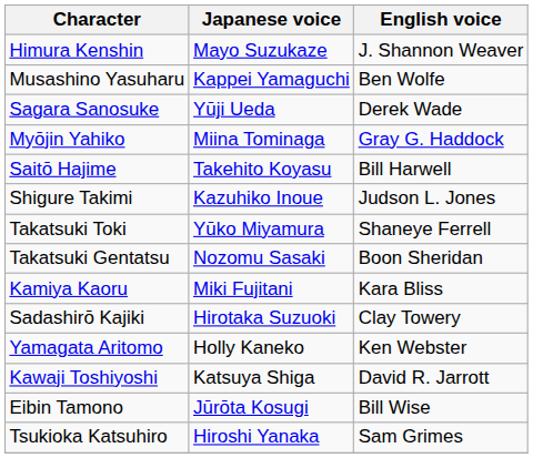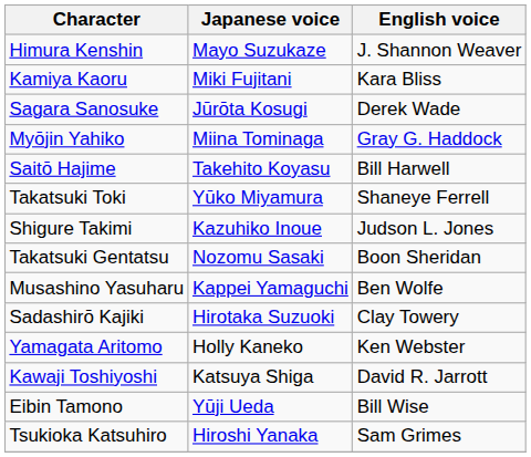 <table class="wikitable">
 <tr>
 <th>Character</th>
 <th>Japanese voice</th>
 <th>English voice</th>
 </tr>
 <tr>
 <td><a href='#'>Himura Kenshin</a></td>
 <td><a href='#'>Mayo Suzukaze</a></td>
 <td>J. Shannon Weaver</td>
 </tr>
 <tr>
-<td>Musashino Yasuharu</td>
-<td><a href='#'>Kappei Yamaguchi</a></td>
-<td>Ben Wolfe</td>
+<td><a href='#'>Kamiya Kaoru</a></td>
+<td><a href='#'>Miki Fujitani</a></td>
+<td>Kara Bliss</td>
 </tr>
 <tr>
 <td><a href='#'>Sagara Sanosuke</a></td>
-<td><a href='#'>Yūji Ueda</a></td>
+<td><a href='#'>Jūrōta Kosugi</a></td>
 <td>Derek Wade</td>
 </tr>
 <tr>
 <td><a href='#'>Myōjin Yahiko</a></td>
 <td><a href='#'>Miina Tominaga</a></td>
 <td><a href='#'>Gray G. Haddock</a></td>
 </tr>
 <tr>
 <td><a href='#'>Saitō Hajime</a></td>
 <td><a href='#'>Takehito Koyasu</a></td>
 <td>Bill Harwell</td>
 </tr>
 <tr>
+<td>Takatsuki Toki</td>
+<td><a href='#'>Yūko Miyamura</a></td>
+<td>Shaneye Ferrell</td>
+</tr>
+<tr>
 <td>Shigure Takimi</td>
 <td><a href='#'>Kazuhiko Inoue</a></td>
 <td>Judson L. Jones</td>
-</tr>
-<tr>
-<td>Takatsuki Toki</td>
-<td><a href='#'>Yūko Miyamura</a></td>
-<td>Shaneye Ferrell</td>
 </tr>
 <tr>
 <td>Takatsuki Gentatsu</td>
 <td><a href='#'>Nozomu Sasaki</a></td>
 <td>Boon Sheridan</td>
 </tr>
 <tr>
-<td><a href='#'>Kamiya Kaoru</a></td>
-<td><a href='#'>Miki Fujitani</a></td>
-<td>Kara Bliss</td>
+<td>Musashino Yasuharu</td>
+<td><a href='#'>Kappei Yamaguchi</a></td>
+<td>Ben Wolfe</td>
 </tr>
 <tr>
 <td>Sadashirō Kajiki</td>
 <td><a href='#'>Hirotaka Suzuoki</a></td>
 <td>Clay Towery</td>
 </tr>
 <tr>
 <td><a href='#'>Yamagata Aritomo</a></td>
 <td>Holly Kaneko</td>
 <td>Ken Webster</td>
 </tr>
 <tr>
 <td><a href='#'>Kawaji Toshiyoshi</a></td>
 <td>Katsuya Shiga</td>
 <td>David R. Jarrott</td>
 </tr>
 <tr>
 <td>Eibin Tamono</td>
-<td><a href='#'>Jūrōta Kosugi</a></td>
+<td><a href='#'>Yūji Ueda</a></td>
 <td>Bill Wise</td>
 </tr>
 <tr>
 <td>Tsukioka Katsuhiro</td>
 <td><a href='#'>Hiroshi Yanaka</a></td>
 <td>Sam Grimes</td>
 </tr>
 <tr>
 </tr>
 </table>
